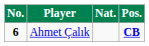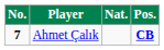 <table class="wikitable" style="text-align:center;">
 <tr>
 <th style="color:#FFFFFF; background:#008250;">No.</th>
 <th style="color:#FFFFFF; background:#008250;">Player</th>
 <th style="color:#FFFFFF; background:#008250;">Nat.</th>
 <th style="color:#FFFFFF; background:#008250;">Pos.</th>
 </tr>
 <tr>
-<td><strong>6</strong></td>
+<td><strong>7</strong></td>
 <td><a href='#'>Ahmet Çalık</a></td>
 <td></td>
 <td><strong><a href='#'>CB</a></strong></td>
 </tr>
 </table>
